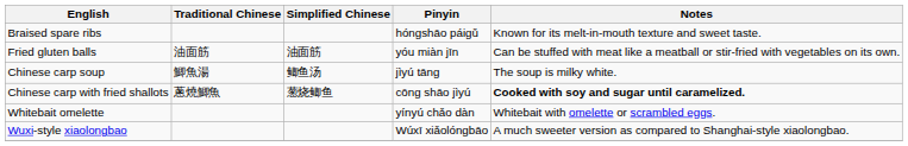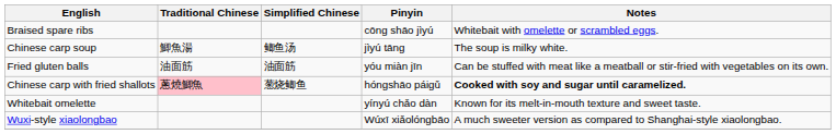 <table class="wikitable">
 <tr>
 <th>English</th>
 <th>Traditional Chinese</th>
 <th>Simplified Chinese</th>
 <th>Pinyin</th>
 <th>Notes</th>
 </tr>
 <tr>
 <td>Braised spare ribs</td>
 <td></td>
 <td></td>
-<td>hóngshāo páigǔ</td>
-<td>Known for its melt-in-mouth texture and sweet taste.</td>
+<td>cōng shāo jìyú</td>
+<td>Whitebait with <a href='#'>omelette</a> or <a href='#'>scrambled eggs</a>.</td>
+</tr>
+<tr>
+<td>Chinese carp soup</td>
+<td>鯽魚湯</td>
+<td>鲫鱼汤</td>
+<td>jìyú tāng</td>
+<td>The soup is milky white.</td>
 </tr>
 <tr>
 <td>Fried gluten balls</td>
 <td>油面筋</td>
 <td>油面筋</td>
 <td>yóu miàn jīn</td>
 <td>Can be stuffed with meat like a meatball or stir-fried with vegetables on its own.</td>
 </tr>
 <tr>
-<td>Chinese carp soup</td>
-<td>鯽魚湯</td>
-<td>鲫鱼汤</td>
-<td>jìyú tāng</td>
-<td>The soup is milky white.</td>
-</tr>
-<tr>
 <td>Chinese carp with fried shallots</td>
-<td>蔥燒鯽魚</td>
+<td style="background: pink;">蔥燒鯽魚</td>
 <td>葱烧鲫鱼</td>
-<td>cōng shāo jìyú</td>
+<td>hóngshāo páigǔ</td>
 <td><strong>Cooked with soy and sugar until caramelized.</strong></td>
 </tr>
 <tr>
 <td>Whitebait omelette</td>
 <td></td>
 <td></td>
 <td>yínyú chǎo dàn</td>
-<td>Whitebait with <a href='#'>omelette</a> or <a href='#'>scrambled eggs</a>.</td>
+<td>Known for its melt-in-mouth texture and sweet taste.</td>
 </tr>
 <tr>
 <td><a href='#'>Wuxi</a>-style <a href='#'>xiaolongbao</a></td>
 <td></td>
 <td></td>
 <td>Wúxī xiǎolóngbāo</td>
 <td>A much sweeter version as compared to Shanghai-style xiaolongbao.</td>
 </tr>
 <tr>
 </tr>
 </table>
